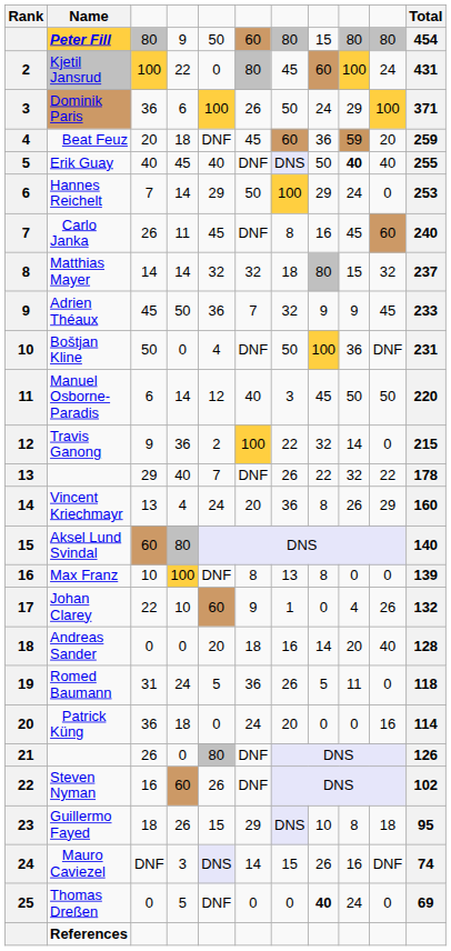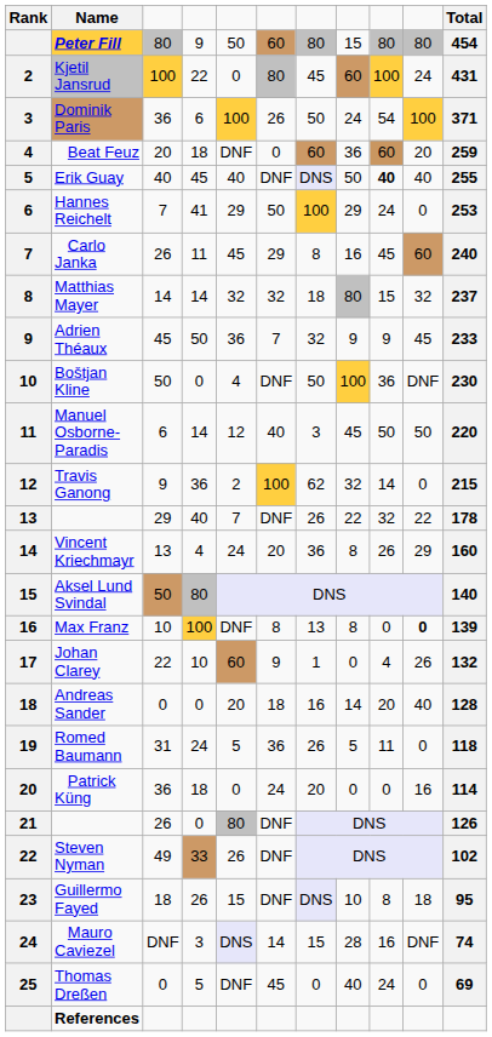 <table class="wikitable" width=65% style="font-size:100%; text-align:center;">
 <tr>
 <th>Rank</th>
 <th>Name</th>
 <td><br> </td>
 <td><br> </td>
 <td><br> </td>
 <td><br> </td>
 <td><br> </td>
 <td><br> </td>
 <td><br> </td>
 <td><br> </td>
 <th>Total</th>
 </tr>
 <tr>
 <th></th>
 <td align=left bgcolor=ffcf40> <strong><em><a href='#'>Peter Fill</a></em></strong></td>
 <td bgcolor=c0c0c0>80</td>
 <td>9</td>
 <td>50</td>
 <td bgcolor=cc9966>60</td>
 <td bgcolor=c0c0c0>80</td>
 <td>15</td>
 <td bgcolor=c0c0c0>80</td>
 <td bgcolor=c0c0c0>80</td>
 <th>454</th>
 </tr>
 <tr>
 <th>2</th>
 <td align=left bgcolor=c0c0c0> <a href='#'>Kjetil Jansrud</a></td>
 <td bgcolor=ffcf40>100</td>
 <td>22</td>
 <td>0</td>
 <td bgcolor=c0c0c0>80</td>
 <td>45</td>
 <td bgcolor=cc9966>60</td>
 <td bgcolor=ffcf40>100</td>
 <td>24</td>
 <th>431</th>
 </tr>
 <tr>
 <th>3</th>
 <td align=left bgcolor=cc9966> <a href='#'>Dominik Paris</a></td>
 <td>36</td>
 <td>6</td>
 <td bgcolor=ffcf40>100</td>
 <td>26</td>
 <td>50</td>
 <td>24</td>
-<td>29</td>
+<td>54</td>
 <td bgcolor=ffcf40>100</td>
 <th>371</th>
 </tr>
 <tr>
 <th>4</th>
 <td align=left>   <a href='#'>Beat Feuz</a></td>
 <td>20</td>
 <td>18</td>
 <td>DNF</td>
-<td>45</td>
+<td>0</td>
 <td bgcolor=cc9966>60</td>
 <td>36</td>
-<td bgcolor=c9966>59</td>
+<td bgcolor=c9966>60</td>
 <td>20</td>
 <th>259</th>
 </tr>
 <tr>
 <th>5</th>
 <td align=left> <a href='#'>Erik Guay</a></td>
 <td>40</td>
 <td>45</td>
 <td>40</td>
 <td>DNF</td>
 <td bgcolor=lavender>DNS</td>
 <td>50</td>
 <td><strong>40</strong></td>
 <td>40</td>
 <th>255</th>
 </tr>
 <tr>
 <th>6</th>
 <td align=left> <a href='#'>Hannes Reichelt</a></td>
 <td>7</td>
-<td>14</td>
+<td>41</td>
 <td>29</td>
 <td>50</td>
 <td bgcolor=ffcf40>100</td>
 <td>29</td>
 <td>24</td>
 <td>0</td>
 <th>253</th>
 </tr>
 <tr>
 <th>7</th>
 <td align=left>   <a href='#'>Carlo Janka</a></td>
 <td>26</td>
 <td>11</td>
 <td>45</td>
-<td>DNF</td>
+<td>29</td>
 <td>8</td>
 <td>16</td>
 <td>45</td>
 <td bgcolor=cc9966>60</td>
 <th>240</th>
 </tr>
 <tr>
 <th>8</th>
 <td align=left> <a href='#'>Matthias Mayer</a></td>
 <td>14</td>
 <td>14</td>
 <td>32</td>
 <td>32</td>
 <td>18</td>
 <td bgcolor=c0c0c0>80</td>
 <td>15</td>
 <td>32</td>
 <th>237</th>
 </tr>
 <tr>
 <th>9</th>
 <td align=left> <a href='#'>Adrien Théaux</a></td>
 <td>45</td>
 <td>50</td>
 <td>36</td>
 <td>7</td>
 <td>32</td>
 <td>9</td>
 <td>9</td>
 <td>45</td>
 <th>233</th>
 </tr>
 <tr>
 <th>10</th>
 <td align=left> <a href='#'>Boštjan Kline</a></td>
 <td>50</td>
 <td>0</td>
 <td>4</td>
 <td>DNF</td>
 <td>50</td>
 <td bgcolor=ffcf40>100</td>
 <td>36</td>
 <td>DNF</td>
-<th>231</th>
+<th>230</th>
 </tr>
 <tr>
 <th>11</th>
 <td align=left> <a href='#'>Manuel Osborne-Paradis</a></td>
 <td>6</td>
 <td>14</td>
 <td>12</td>
 <td>40</td>
 <td>3</td>
 <td>45</td>
 <td>50</td>
 <td>50</td>
 <th>220</th>
 </tr>
 <tr>
 <th>12</th>
 <td align=left> <a href='#'>Travis Ganong</a></td>
 <td>9</td>
 <td>36</td>
 <td>2</td>
 <td bgcolor=ffcf40>100</td>
-<td>22</td>
+<td>62</td>
 <td>32</td>
 <td>14</td>
 <td>0</td>
 <th>215</th>
 </tr>
 <tr>
 <th>13</th>
 <td align=left></td>
 <td>29</td>
 <td>40</td>
 <td>7</td>
 <td>DNF</td>
 <td>26</td>
 <td>22</td>
 <td>32</td>
 <td>22</td>
 <th>178</th>
 </tr>
 <tr>
 <th>14</th>
 <td align=left> <a href='#'>Vincent Kriechmayr</a></td>
 <td>13</td>
 <td>4</td>
 <td>24</td>
 <td>20</td>
 <td>36</td>
 <td>8</td>
 <td>26</td>
 <td>29</td>
 <th>160</th>
 </tr>
 <tr>
 <th>15</th>
 <td align=left> <a href='#'>Aksel Lund Svindal</a></td>
-<td bgcolor=cc9966>60</td>
+<td bgcolor=cc9966>50</td>
 <td bgcolor=c0c0c0>80</td>
 <td colspan=6 bgcolor=lavender>DNS</td>
 <th>140</th>
 </tr>
 <tr>
 <th>16</th>
 <td align=left> <a href='#'>Max Franz</a></td>
 <td>10</td>
 <td bgcolor=ffcf40>100</td>
 <td>DNF</td>
 <td>8</td>
 <td>13</td>
 <td>8</td>
 <td>0</td>
-<td>0</td>
+<td><strong>0</strong></td>
 <th>139</th>
 </tr>
 <tr>
 <th>17</th>
 <td align=left> <a href='#'>Johan Clarey</a></td>
 <td>22</td>
 <td>10</td>
 <td bgcolor=cc9966>60</td>
 <td>9</td>
 <td>1</td>
 <td>0</td>
 <td>4</td>
 <td>26</td>
 <th>132</th>
 </tr>
 <tr>
 <th>18</th>
 <td align=left> <a href='#'>Andreas Sander</a></td>
 <td>0</td>
 <td>0</td>
 <td>20</td>
 <td>18</td>
 <td>16</td>
 <td>14</td>
 <td>20</td>
 <td>40</td>
 <th>128</th>
 </tr>
 <tr>
 <th>19</th>
 <td align=left> <a href='#'>Romed Baumann</a></td>
 <td>31</td>
 <td>24</td>
 <td>5</td>
 <td>36</td>
 <td>26</td>
 <td>5</td>
 <td>11</td>
 <td>0</td>
 <th>118</th>
 </tr>
 <tr>
 <th>20</th>
 <td align=left>   <a href='#'>Patrick Küng</a></td>
 <td>36</td>
 <td>18</td>
 <td>0</td>
 <td>24</td>
 <td>20</td>
 <td>0</td>
 <td>0</td>
 <td>16</td>
 <th>114</th>
 </tr>
 <tr>
 <th>21</th>
 <td align=left></td>
 <td>26</td>
 <td>0</td>
 <td bgcolor=c0c0c0>80</td>
 <td>DNF</td>
 <td colspan=4 bgcolor=lavender>DNS</td>
 <th>126</th>
 </tr>
 <tr>
 <th>22</th>
 <td align=left> <a href='#'>Steven Nyman</a></td>
-<td>16</td>
-<td bgcolor=cc9966>60</td>
+<td>49</td>
+<td bgcolor=cc9966>33</td>
 <td>26</td>
 <td>DNF</td>
 <td colspan=4 bgcolor=lavender>DNS</td>
 <th>102</th>
 </tr>
 <tr>
 <th>23</th>
 <td align=left> <a href='#'>Guillermo Fayed</a></td>
 <td>18</td>
 <td>26</td>
 <td>15</td>
-<td>29</td>
+<td>DNF</td>
 <td bgcolor=lavender>DNS</td>
 <td>10</td>
 <td>8</td>
 <td>18</td>
 <th>95</th>
 </tr>
 <tr>
 <th>24</th>
 <td align=left>   <a href='#'>Mauro Caviezel</a></td>
 <td>DNF</td>
 <td>3</td>
 <td bgcolor=lavender>DNS</td>
 <td>14</td>
 <td>15</td>
-<td>26</td>
+<td>28</td>
 <td>16</td>
 <td>DNF</td>
 <th>74</th>
 </tr>
 <tr>
 <th>25</th>
 <td align=left> <a href='#'>Thomas Dreßen</a></td>
 <td>0</td>
 <td>5</td>
 <td>DNF</td>
+<td>45</td>
 <td>0</td>
-<td>0</td>
-<td><strong>40</strong></td>
+<td>40</td>
 <td>24</td>
 <td>0</td>
 <th>69</th>
 </tr>
 <tr>
 <th></th>
 <td align=center><strong>References</strong></td>
 <td></td>
 <td></td>
 <td></td>
 <td></td>
 <td></td>
 <td></td>
 <td></td>
 <td></td>
 </tr>
 </table>
